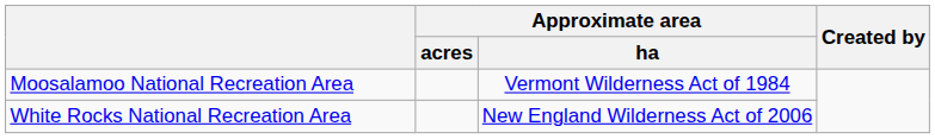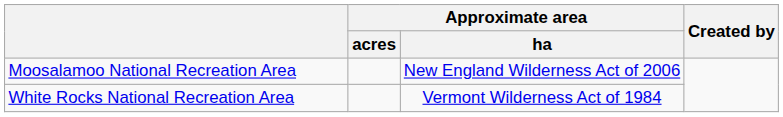 <table class="wikitable">
 <tr>
 <th scope="col" style="width: 20em;" rowspan=2></th>
 <th scope="col" style="width: 10em;" colspan=2>Approximate area</th>
 <th rowspan=2>Created by</th>
 </tr>
 <tr>
 <th>acres</th>
 <th>ha</th>
 </tr>
 <tr>
 <td scope=row><a href='#'>Moosalamoo National Recreation Area</a></td>
 <td></td>
-<td style="text-align: center;"><a href='#'>Vermont Wilderness Act of 1984</a></td>
+<td style="text-align: center;"><a href='#'>New England Wilderness Act of 2006</a></td>
 </tr>
 <tr>
 <td scope=row><a href='#'>White Rocks National Recreation Area</a></td>
 <td></td>
-<td style="text-align: center;"><a href='#'>New England Wilderness Act of 2006</a></td>
+<td style="text-align: center;"><a href='#'>Vermont Wilderness Act of 1984</a></td>
 </tr>
 </table>
